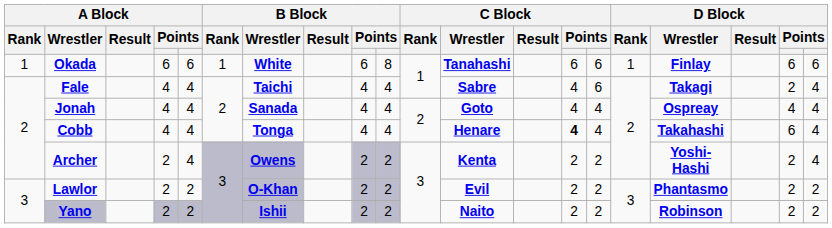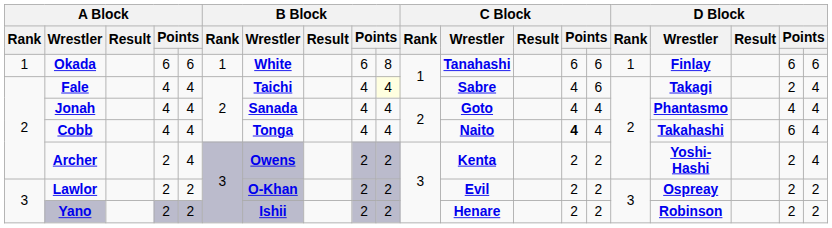 <table class="wikitable mw-collapsible mw-collapsed" style="text-align: center">
 <tr>
 <th colspan="5">A Block</th>
 <th colspan="5">B Block</th>
 <th colspan="5">C Block</th>
 <th colspan="5">D Block</th>
 </tr>
 <tr>
 <th rowspan="2">Rank</th>
 <th rowspan="2">Wrestler</th>
 <th rowspan="2">Result</th>
 <th colspan="2">Points</th>
 <th rowspan="2">Rank</th>
 <th rowspan="2">Wrestler</th>
 <th rowspan="2">Result</th>
 <th colspan="2">Points</th>
 <th rowspan="2">Rank</th>
 <th rowspan="2">Wrestler</th>
 <th rowspan="2">Result</th>
 <th colspan="2">Points</th>
 <th rowspan="2">Rank</th>
 <th rowspan="2">Wrestler</th>
 <th rowspan="2">Result</th>
 <th colspan="2">Points</th>
 </tr>
 <tr>
 <th></th>
 <th></th>
 <th></th>
 <th></th>
 <th></th>
 <th></th>
 <th></th>
 <th></th>
 </tr>
 <tr>
 <td>1</td>
 <td><strong><a href='#'>Okada</a></strong></td>
 <td></td>
 <td>6</td>
 <td>6</td>
 <td>1</td>
 <td><strong><a href='#'>White</a></strong></td>
 <td></td>
 <td>6</td>
 <td>8</td>
 <td rowspan="2">1</td>
 <td><strong><a href='#'>Tanahashi</a></strong></td>
 <td></td>
 <td>6</td>
 <td>6</td>
 <td>1</td>
 <td><strong><a href='#'>Finlay</a></strong></td>
 <td></td>
 <td>6</td>
 <td>6</td>
 </tr>
 <tr>
 <td rowspan="4">2</td>
 <td><strong><a href='#'>Fale</a></strong></td>
 <td></td>
 <td>4</td>
 <td>4</td>
 <td rowspan="3">2</td>
 <td><a href='#'><strong>Taichi</strong></a></td>
 <td></td>
 <td>4</td>
-<td>4</td>
+<td style="background: lightyellow;">4</td>
 <td><strong><a href='#'>Sabre</a></strong></td>
 <td></td>
 <td>4</td>
 <td>6</td>
 <td rowspan="4">2</td>
 <td><strong><a href='#'>Takagi</a></strong></td>
 <td></td>
 <td>2</td>
 <td>4</td>
 </tr>
 <tr>
 <td><strong><a href='#'>Jonah</a></strong></td>
 <td></td>
 <td>4</td>
 <td>4</td>
 <td><a href='#'><strong>Sanada</strong></a></td>
 <td></td>
 <td>4</td>
 <td>4</td>
 <td rowspan="2">2</td>
 <td><strong><a href='#'>Goto</a></strong></td>
 <td></td>
 <td>4</td>
 <td>4</td>
-<td><strong><a href='#'>Ospreay</a></strong></td>
+<td><strong><a href='#'>Phantasmo</a></strong></td>
 <td></td>
 <td>4</td>
 <td>4</td>
 </tr>
 <tr>
 <td><strong><a href='#'>Cobb</a></strong></td>
 <td></td>
 <td>4</td>
 <td>4</td>
 <td><strong><a href='#'>Tonga</a></strong></td>
 <td></td>
 <td>4</td>
 <td>4</td>
-<td><strong><a href='#'>Henare</a></strong></td>
+<td><strong><a href='#'>Naito</a></strong></td>
 <td></td>
 <td><strong>4</strong></td>
 <td>4</td>
 <td><strong><a href='#'>Takahashi</a></strong></td>
 <td></td>
 <td>6</td>
 <td>4</td>
 </tr>
 <tr>
 <td><strong><a href='#'>Archer</a></strong></td>
 <td></td>
 <td>2</td>
 <td>4</td>
 <td rowspan="3" style="background: #BBBBCC;">3</td>
 <td style="background: #BBBBCC;"><strong><a href='#'>Owens</a></strong></td>
 <td></td>
 <td style="background: #BBBBCC;">2</td>
 <td style="background: #BBBBCC;">2</td>
 <td rowspan="3">3</td>
 <td><strong><a href='#'>Kenta</a></strong></td>
 <td></td>
 <td>2</td>
 <td>2</td>
 <td><strong><a href='#'>Yoshi-Hashi</a></strong></td>
 <td></td>
 <td>2</td>
 <td>4</td>
 </tr>
 <tr>
 <td rowspan="2">3</td>
 <td><strong><a href='#'>Lawlor</a></strong></td>
 <td></td>
 <td>2</td>
 <td>2</td>
 <td style="background: #BBBBCC;"><a href='#'><strong>O-Khan</strong></a></td>
 <td></td>
 <td style="background: #BBBBCC;">2</td>
 <td style="background: #BBBBCC;">2</td>
 <td><a href='#'><strong>Evil</strong></a></td>
 <td></td>
 <td>2</td>
 <td>2</td>
 <td rowspan="2">3</td>
-<td><strong><a href='#'>Phantasmo</a></strong></td>
+<td><strong><a href='#'>Ospreay</a></strong></td>
 <td></td>
 <td>2</td>
 <td>2</td>
 </tr>
 <tr>
 <td style="background: #BBBBCC;"><strong><a href='#'>Yano</a></strong></td>
 <td></td>
 <td style="background: #BBBBCC;">2</td>
 <td style="background: #BBBBCC;">2</td>
 <td style="background: #BBBBCC;"><strong><a href='#'>Ishii</a></strong></td>
 <td></td>
 <td style="background: #BBBBCC;">2</td>
 <td style="background: #BBBBCC;">2</td>
-<td><strong><a href='#'>Naito</a></strong></td>
+<td><strong><a href='#'>Henare</a></strong></td>
 <td></td>
 <td>2</td>
 <td>2</td>
 <td><strong><a href='#'>Robinson</a></strong></td>
 <td></td>
 <td>2</td>
 <td>2</td>
 </tr>
 </table>
